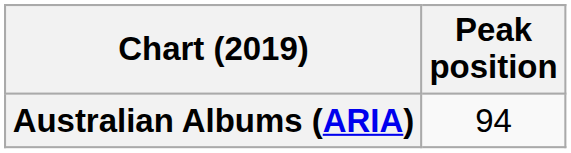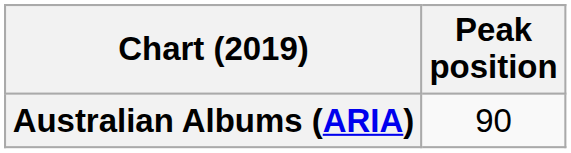 <table class="wikitable plainrowheaders" style="text-align:center">
 <tr>
 <th scope="col">Chart (2019)</th>
 <th scope="col">Peak<br>position</th>
 </tr>
 <tr>
 <th scope="row">Australian Albums (<a href='#'>ARIA</a>)</th>
-<td>94</td>
+<td>90</td>
 </tr>
 </table>
